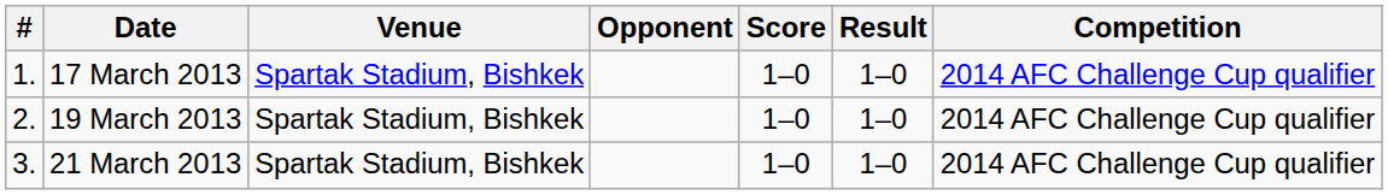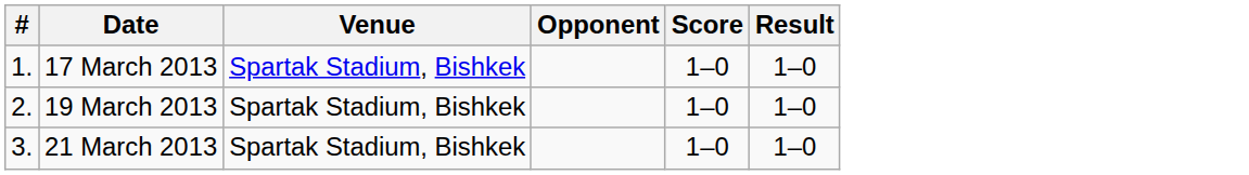 <table class="wikitable">
 <tr>
 <th>#</th>
 <th>Date</th>
 <th>Venue</th>
 <th>Opponent</th>
 <th>Score</th>
 <th>Result</th>
-<th>Competition</th>
 </tr>
 <tr>
 <td>1.</td>
 <td>17 March 2013</td>
 <td><a href='#'>Spartak Stadium</a>, <a href='#'>Bishkek</a></td>
 <td></td>
 <td align="center">1–0</td>
 <td align="center">1–0</td>
-<td><a href='#'>2014 AFC Challenge Cup qualifier</a></td>
 </tr>
 <tr>
 <td>2.</td>
 <td>19 March 2013</td>
 <td>Spartak Stadium, Bishkek</td>
 <td></td>
 <td align="center">1–0</td>
 <td align="center">1–0</td>
-<td>2014 AFC Challenge Cup qualifier</td>
 </tr>
 <tr>
 <td>3.</td>
 <td>21 March 2013</td>
 <td>Spartak Stadium, Bishkek</td>
 <td></td>
 <td align="center">1–0</td>
 <td align="center">1–0</td>
-<td>2014 AFC Challenge Cup qualifier</td>
 </tr>
 </table>
